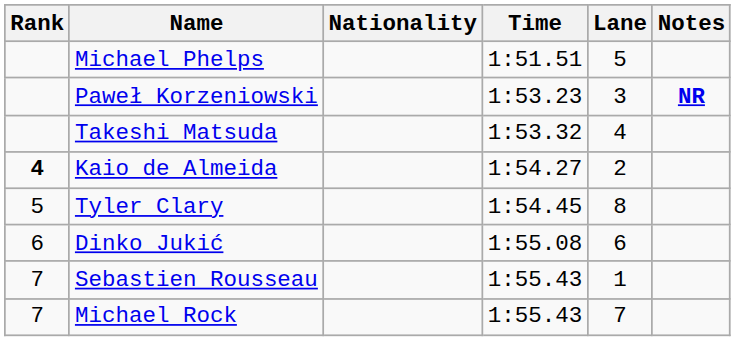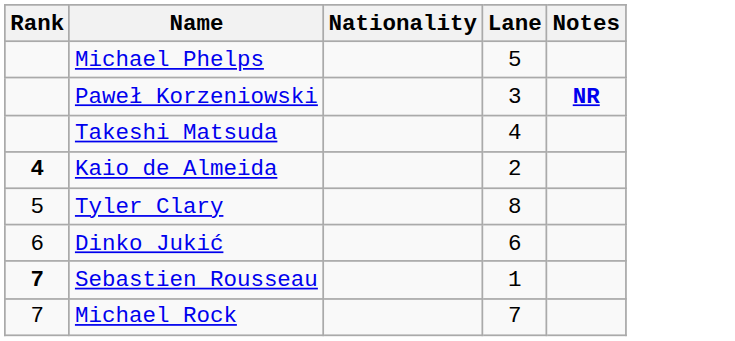 <table class="wikitable sortable" style="text-align:center">
 <tr>
 <th>Rank</th>
 <th>Name</th>
 <th>Nationality</th>
-<th>Time</th>
 <th>Lane</th>
 <th>Notes</th>
 </tr>
 <tr>
 <td></td>
 <td align=left><a href='#'>Michael Phelps</a></td>
 <td align=left></td>
-<td>1:51.51</td>
 <td>5</td>
 <td></td>
 </tr>
 <tr>
 <td></td>
 <td align=left><a href='#'>Paweł Korzeniowski</a></td>
 <td align=left></td>
-<td>1:53.23</td>
 <td>3</td>
 <td><strong><a href='#'>NR</a></strong></td>
 </tr>
 <tr>
 <td></td>
 <td align=left><a href='#'>Takeshi Matsuda</a></td>
 <td align=left></td>
-<td>1:53.32</td>
 <td>4</td>
 <td></td>
 </tr>
 <tr>
 <td><strong>4</strong></td>
 <td align=left><a href='#'>Kaio de Almeida</a></td>
 <td align=left></td>
-<td>1:54.27</td>
 <td>2</td>
 <td></td>
 </tr>
 <tr>
 <td>5</td>
 <td align=left><a href='#'>Tyler Clary</a></td>
 <td align=left></td>
-<td>1:54.45</td>
 <td>8</td>
 <td></td>
 </tr>
 <tr>
 <td>6</td>
 <td align=left><a href='#'>Dinko Jukić</a></td>
 <td align=left></td>
-<td>1:55.08</td>
 <td>6</td>
 <td></td>
 </tr>
 <tr>
-<td>7</td>
+<td><strong>7</strong></td>
 <td align=left><a href='#'>Sebastien Rousseau</a></td>
 <td align=left></td>
-<td>1:55.43</td>
 <td>1</td>
 <td></td>
 </tr>
 <tr>
 <td>7</td>
 <td align=left><a href='#'>Michael Rock</a></td>
 <td align=left></td>
-<td>1:55.43</td>
 <td>7</td>
 <td></td>
 </tr>
 </table>
